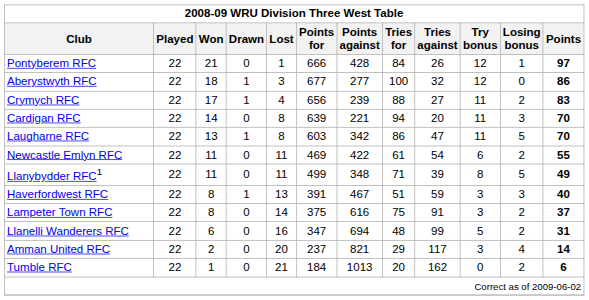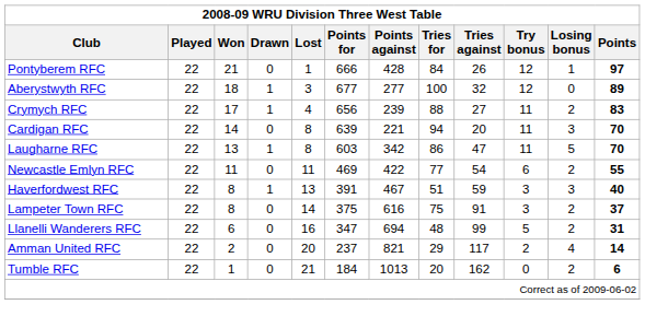 <table class="wikitable" style="float:left; margin-right:15px; text-align: center;">
 <tr>
 <td colspan="12" bgcolor="#FFFFFF" cellpadding="0" cellspacing="0"><strong>2008-09 WRU Division Three West Table</strong></td>
 </tr>
 <tr>
 <th bgcolor="#efefef" width="200">Club</th>
 <th bgcolor="#efefef" width="20">Played</th>
 <th bgcolor="#efefef" width="20">Won</th>
 <th bgcolor="#efefef" width="20">Drawn</th>
 <th bgcolor="#efefef" width="20">Lost</th>
 <th bgcolor="#efefef" width="20">Points for</th>
 <th bgcolor="#efefef" width="20">Points against</th>
 <th bgcolor="#efefef" width="20">Tries for</th>
 <th bgcolor="#efefef" width="20">Tries against</th>
 <th bgcolor="#efefef" width="20">Try bonus</th>
 <th bgcolor="#efefef" width="20">Losing bonus</th>
 <th bgcolor="#efefef" width="20">Points</th>
 </tr>
 <tr bgcolor=#ffffff align=center>
 <td align=left><a href='#'>Pontyberem RFC</a></td>
 <td>22</td>
 <td>21</td>
 <td>0</td>
 <td>1</td>
 <td>666</td>
 <td>428</td>
 <td>84</td>
 <td>26</td>
 <td>12</td>
 <td>1</td>
 <td><strong>97</strong></td>
 </tr>
 <tr bgcolor=#ffffff align=center>
 <td align=left><a href='#'>Aberystwyth RFC</a></td>
 <td>22</td>
 <td>18</td>
 <td>1</td>
 <td>3</td>
 <td>677</td>
 <td>277</td>
 <td>100</td>
 <td>32</td>
 <td>12</td>
 <td>0</td>
-<td><strong>86</strong></td>
+<td><strong>89</strong></td>
 </tr>
 <tr bgcolor=#ffffff align=center>
 <td align=left><a href='#'>Crymych RFC</a></td>
 <td>22</td>
 <td>17</td>
 <td>1</td>
 <td>4</td>
 <td>656</td>
 <td>239</td>
 <td>88</td>
 <td>27</td>
 <td>11</td>
 <td>2</td>
 <td><strong>83</strong></td>
 </tr>
 <tr bgcolor=#ffffff align=center>
 <td align=left><a href='#'>Cardigan RFC</a></td>
 <td>22</td>
 <td>14</td>
 <td>0</td>
 <td>8</td>
 <td>639</td>
 <td>221</td>
 <td>94</td>
 <td>20</td>
 <td>11</td>
 <td>3</td>
 <td><strong>70</strong></td>
 </tr>
 <tr bgcolor=#ffffff align=center>
 <td align=left><a href='#'>Laugharne RFC</a></td>
 <td>22</td>
 <td>13</td>
 <td>1</td>
 <td>8</td>
 <td>603</td>
 <td>342</td>
 <td>86</td>
 <td>47</td>
 <td>11</td>
 <td>5</td>
 <td><strong>70</strong></td>
 </tr>
 <tr bgcolor=#ffffff align=center>
 <td align=left><a href='#'>Newcastle Emlyn RFC</a></td>
 <td>22</td>
 <td>11</td>
 <td>0</td>
 <td>11</td>
 <td>469</td>
 <td>422</td>
-<td>61</td>
+<td>77</td>
 <td>54</td>
 <td>6</td>
 <td>2</td>
 <td><strong>55</strong></td>
-</tr>
-<tr bgcolor=#ffffff align=center>
-<td align=left><a href='#'>Llanybydder RFC</a><sup>1</sup></td>
-<td>22</td>
-<td>11</td>
-<td>0</td>
-<td>11</td>
-<td>499</td>
-<td>348</td>
-<td>71</td>
-<td>39</td>
-<td>8</td>
-<td>5</td>
-<td><strong>49</strong></td>
 </tr>
 <tr bgcolor=#ffffff align=center>
 <td align=left><a href='#'>Haverfordwest RFC</a></td>
 <td>22</td>
 <td>8</td>
 <td>1</td>
 <td>13</td>
 <td>391</td>
 <td>467</td>
 <td>51</td>
 <td>59</td>
 <td>3</td>
 <td>3</td>
 <td><strong>40</strong></td>
 </tr>
 <tr bgcolor=#ffffff align=center>
 <td align=left><a href='#'>Lampeter Town RFC</a></td>
 <td>22</td>
 <td>8</td>
 <td>0</td>
 <td>14</td>
 <td>375</td>
 <td>616</td>
 <td>75</td>
 <td>91</td>
 <td>3</td>
 <td>2</td>
 <td><strong>37</strong></td>
 </tr>
 <tr bgcolor=#ffffff align=center>
 <td align=left><a href='#'>Llanelli Wanderers RFC</a></td>
 <td>22</td>
 <td>6</td>
 <td>0</td>
 <td>16</td>
 <td>347</td>
 <td>694</td>
 <td>48</td>
 <td>99</td>
 <td>5</td>
 <td>2</td>
 <td><strong>31</strong></td>
 </tr>
 <tr bgcolor=#ffffff align=center>
 <td align=left><a href='#'>Amman United RFC</a></td>
 <td>22</td>
 <td>2</td>
 <td>0</td>
 <td>20</td>
 <td>237</td>
 <td>821</td>
 <td>29</td>
 <td>117</td>
-<td>3</td>
+<td>2</td>
 <td>4</td>
 <td><strong>14</strong></td>
 </tr>
 <tr bgcolor=#ffffff align=center>
 <td align=left><a href='#'>Tumble RFC</a></td>
 <td>22</td>
 <td>1</td>
 <td>0</td>
 <td>21</td>
 <td>184</td>
 <td>1013</td>
 <td>20</td>
 <td>162</td>
 <td>0</td>
 <td>2</td>
 <td><strong>6</strong></td>
 </tr>
 <tr>
 <td colspan="12" align="right" bgcolor="#FFFFFF" cellpadding="0" cellspacing="0"><small>Correct as of 2009-06-02</small></td>
 </tr>
 <tr>
 </tr>
 </table>
